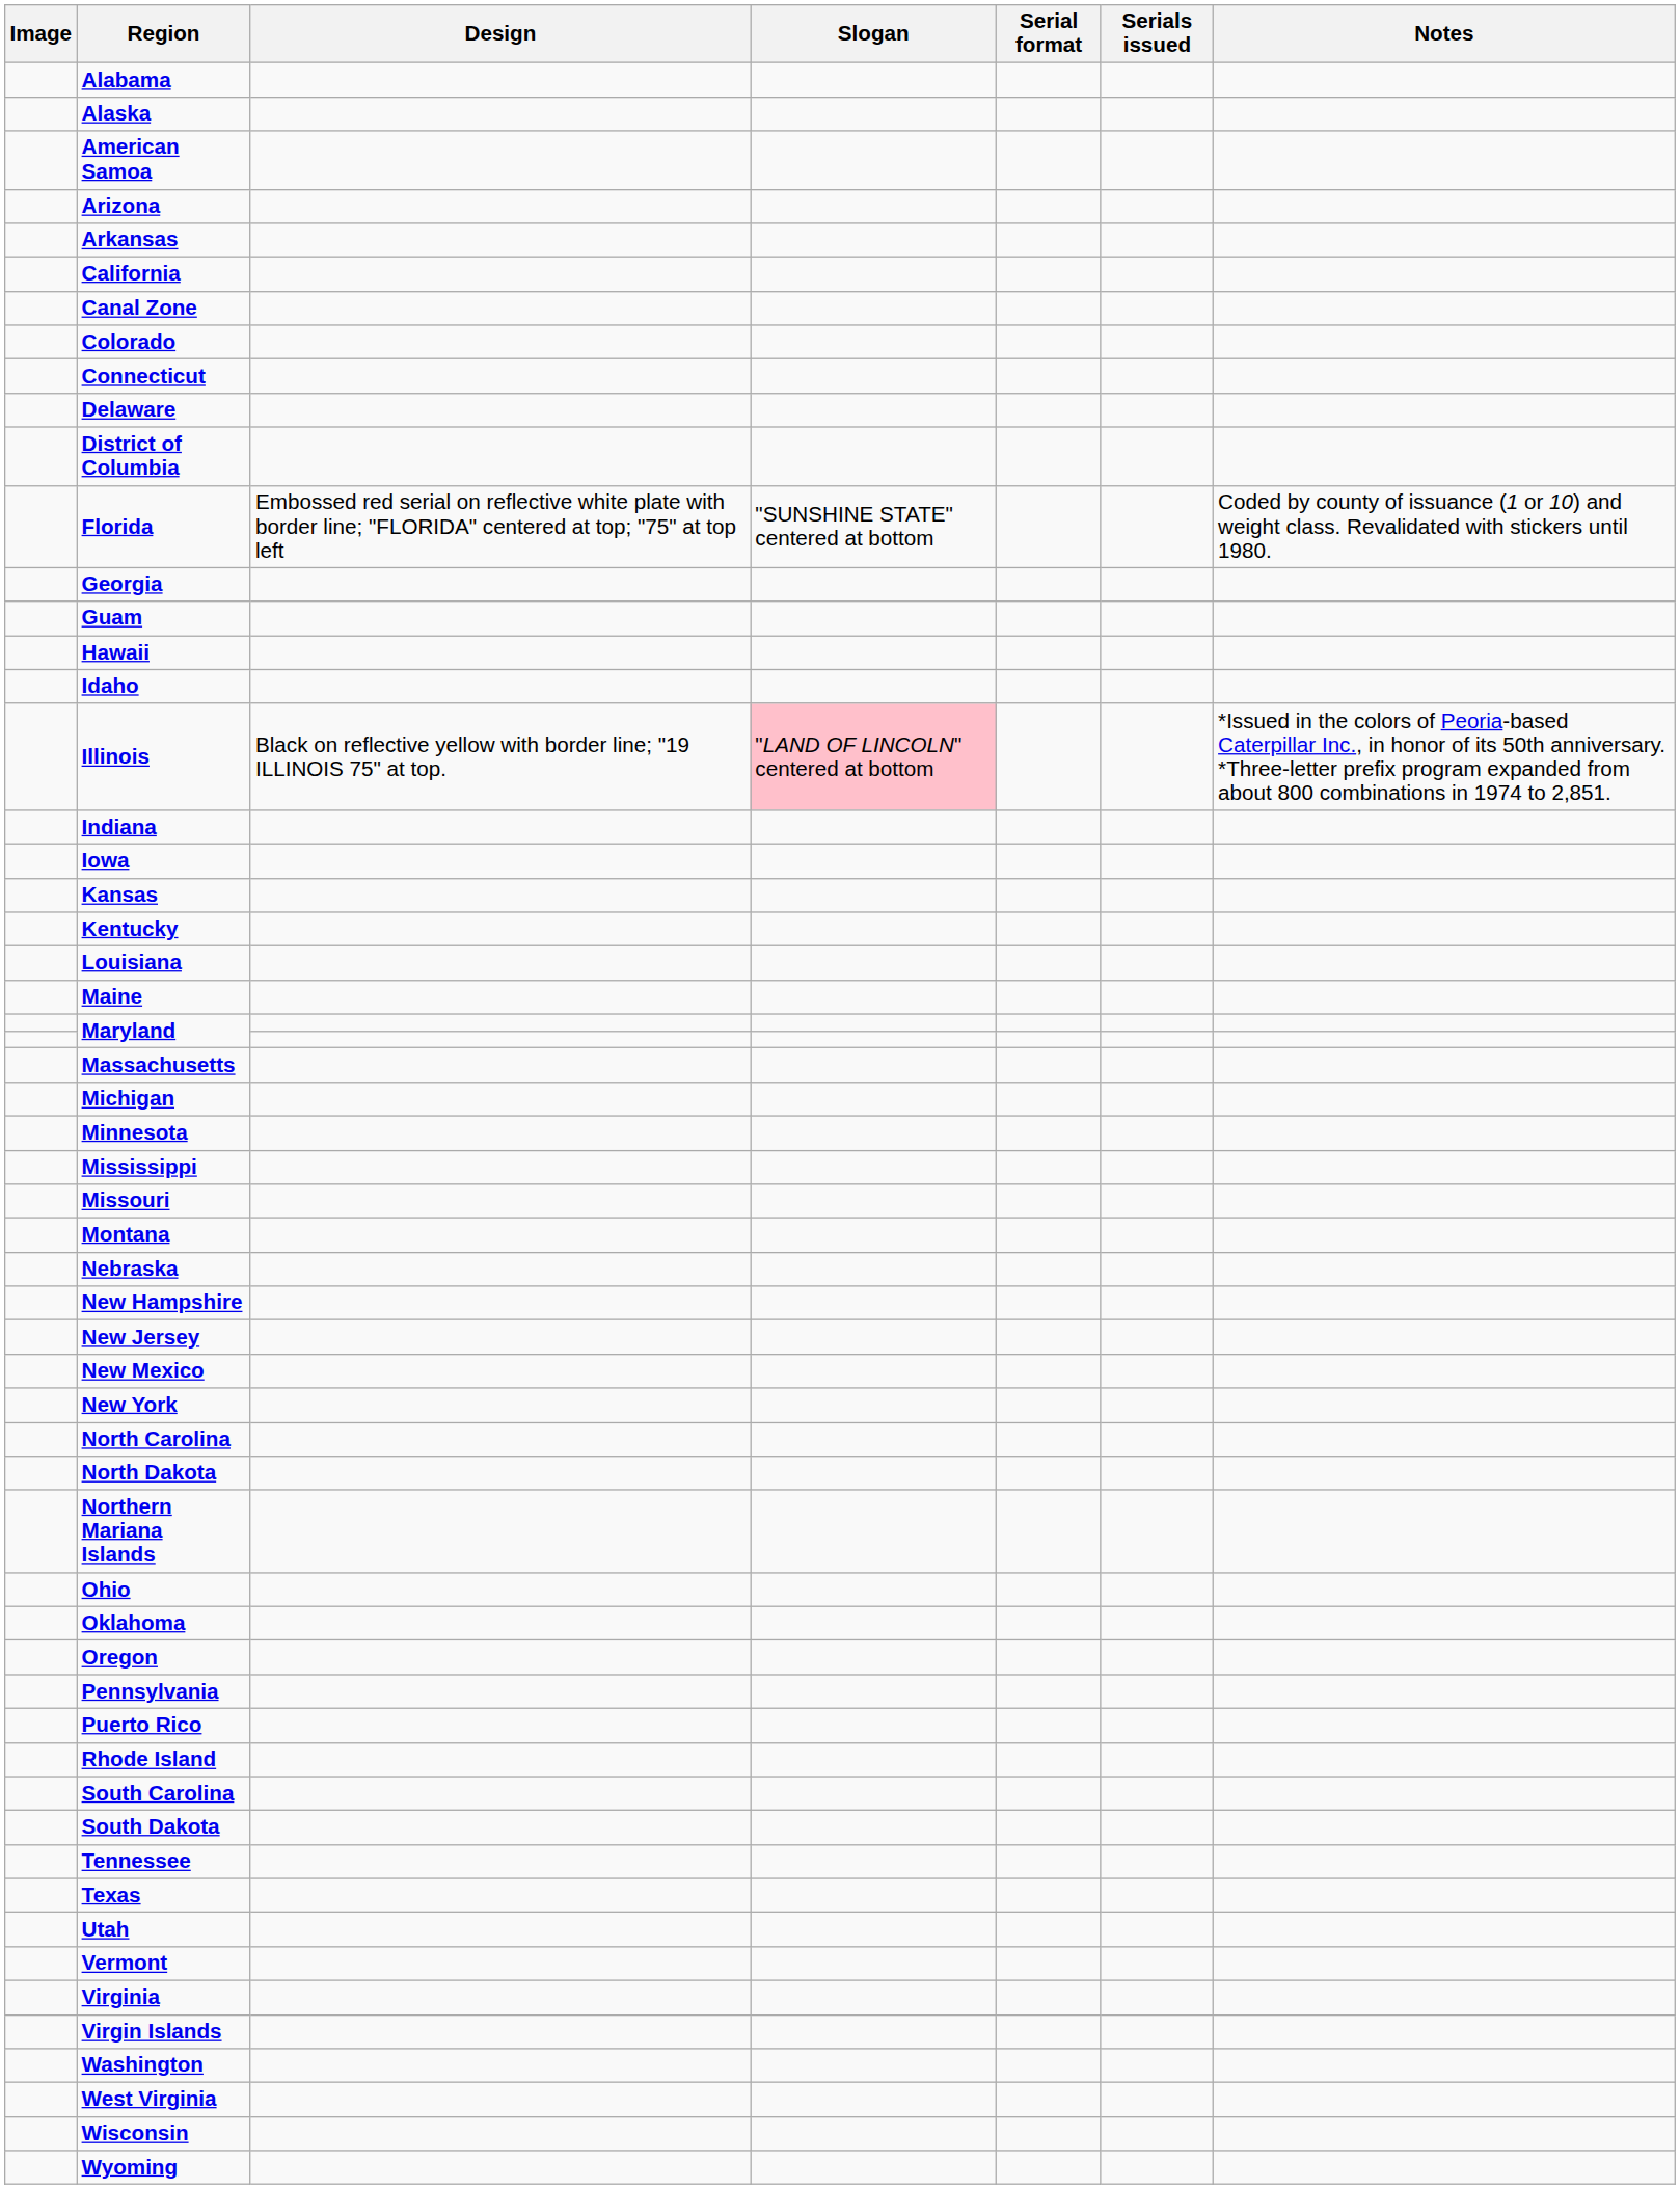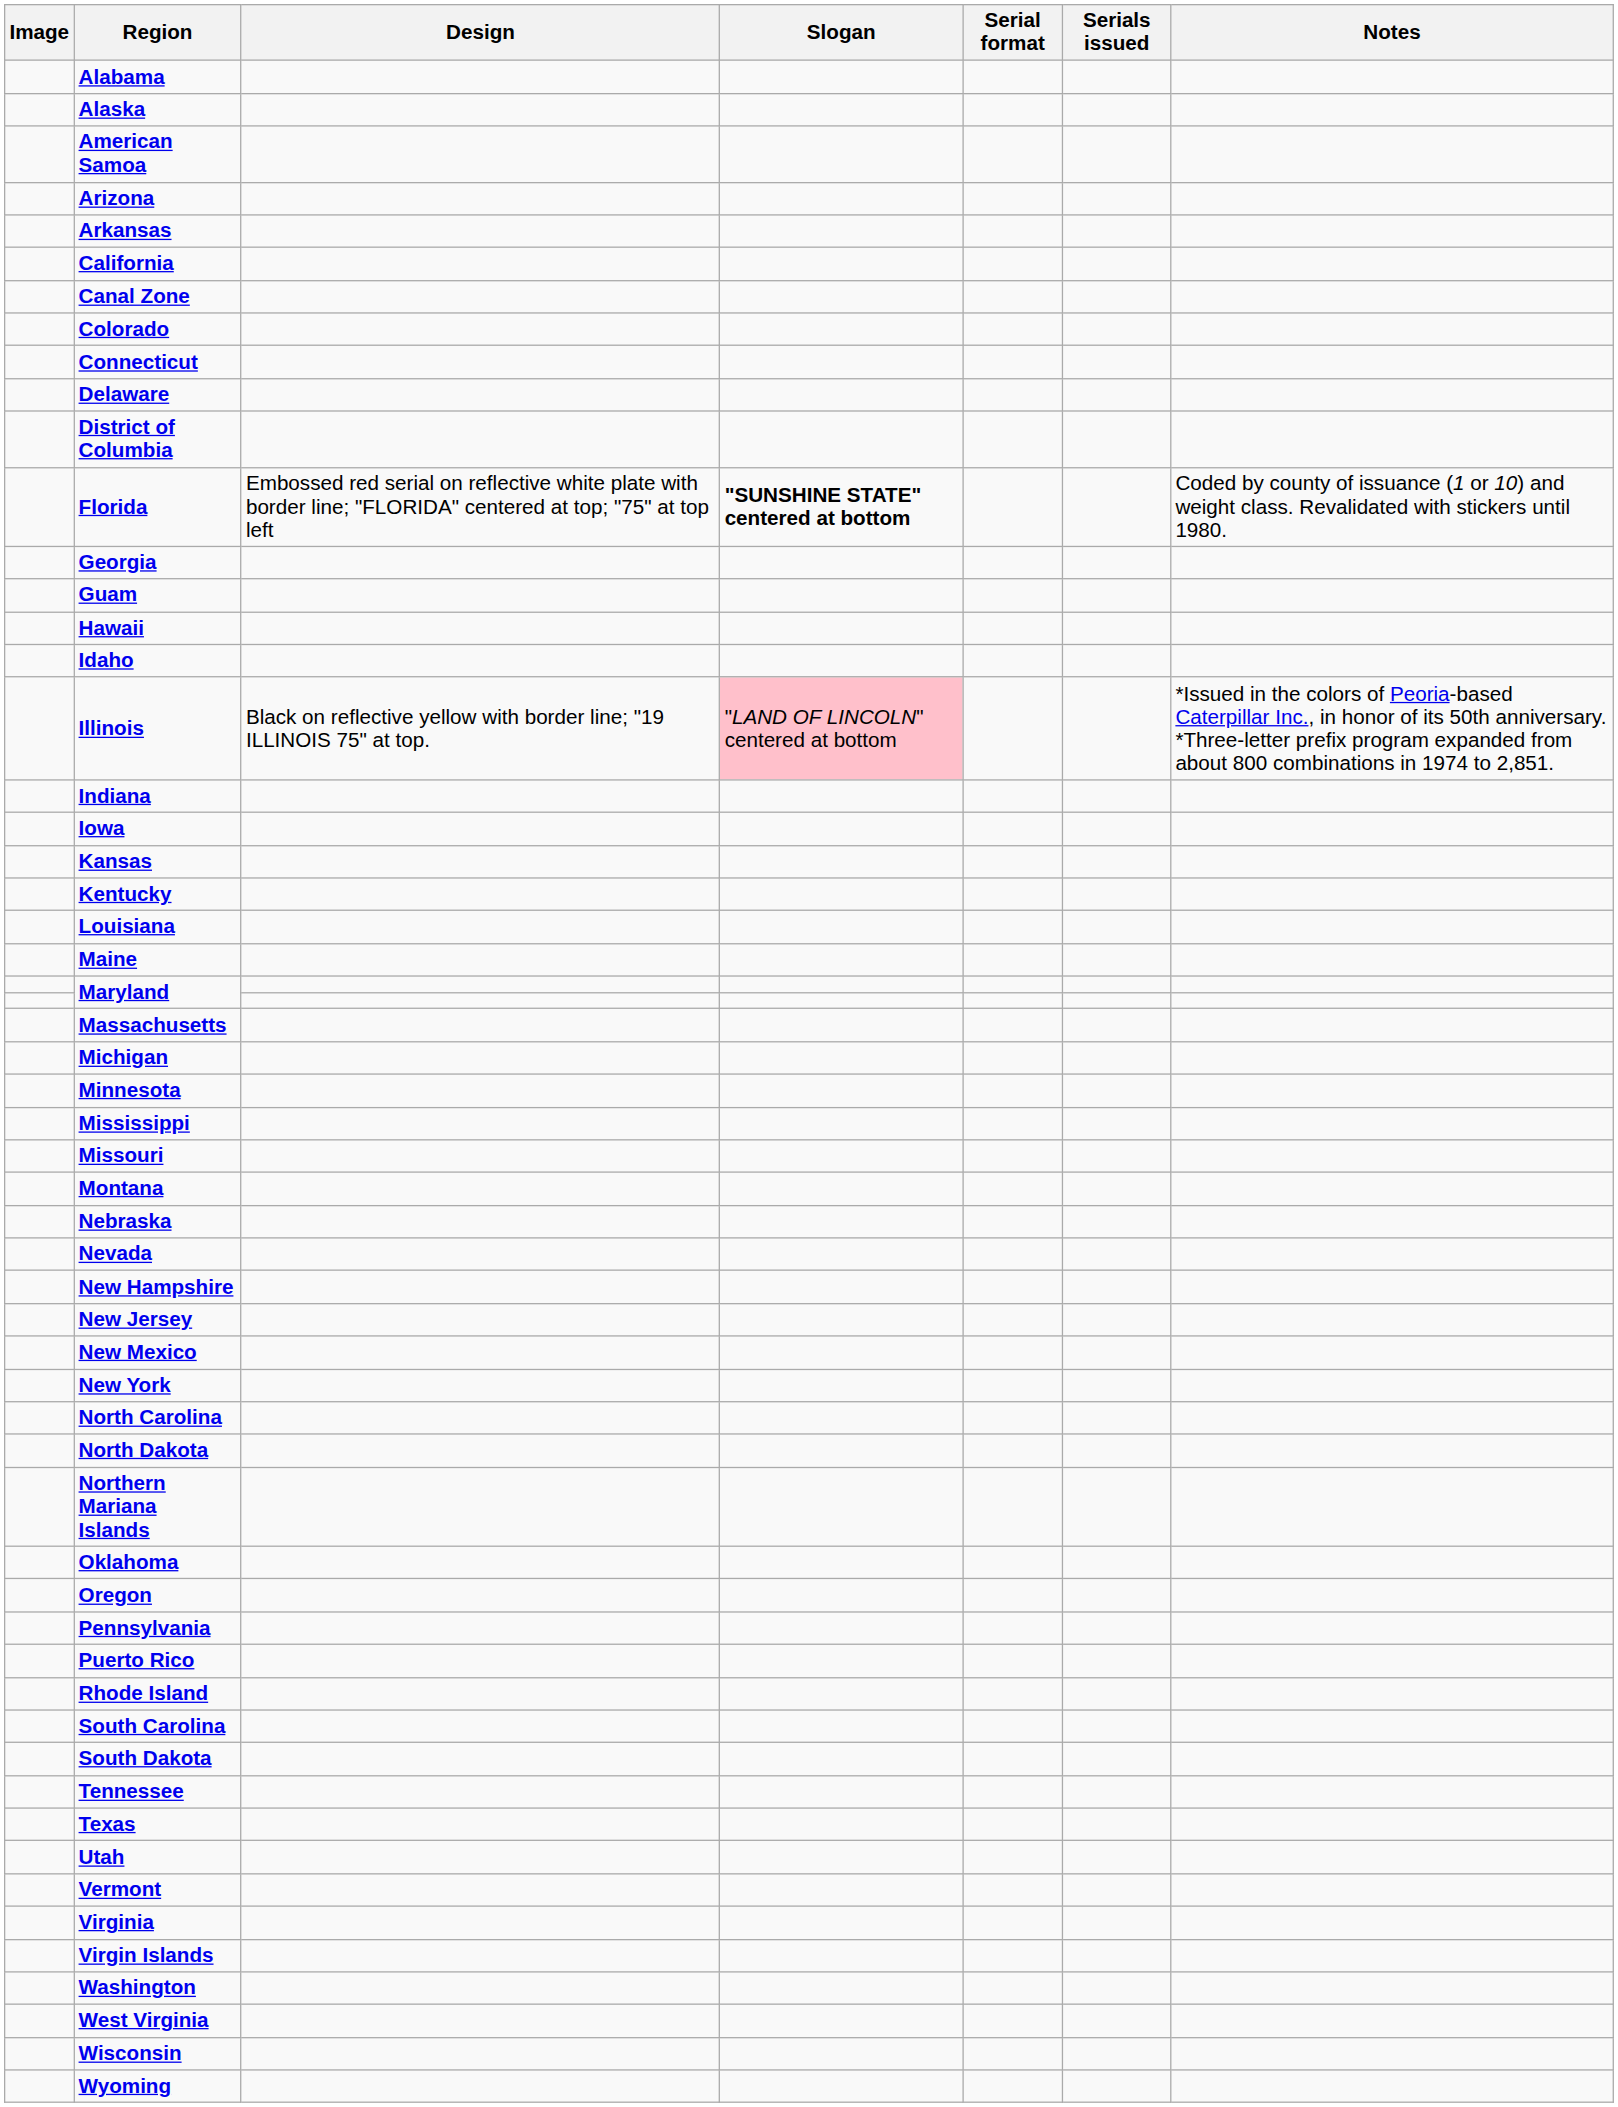 <table class="wikitable">
 <tr>
 <th>Image</th>
 <th>Region</th>
 <th>Design</th>
 <th>Slogan</th>
 <th>Serial format</th>
 <th>Serials issued</th>
 <th>Notes</th>
 </tr>
 <tr>
 <td></td>
 <td><strong><a href='#'>Alabama</a></strong></td>
 <td></td>
 <td></td>
 <td></td>
 <td></td>
 <td></td>
 </tr>
 <tr>
 <td></td>
 <td><strong><a href='#'>Alaska</a></strong></td>
 <td></td>
 <td></td>
 <td></td>
 <td></td>
 <td></td>
 </tr>
 <tr>
 <td></td>
 <td><strong><a href='#'>American Samoa</a></strong></td>
 <td></td>
 <td></td>
 <td></td>
 <td></td>
 <td></td>
 </tr>
 <tr>
 <td></td>
 <td><strong><a href='#'>Arizona</a></strong></td>
 <td></td>
 <td></td>
 <td></td>
 <td></td>
 <td></td>
 </tr>
 <tr>
 <td></td>
 <td><strong><a href='#'>Arkansas</a></strong></td>
 <td></td>
 <td></td>
 <td></td>
 <td></td>
 <td></td>
 </tr>
 <tr>
 <td></td>
 <td><strong><a href='#'>California</a></strong></td>
 <td></td>
 <td></td>
 <td></td>
 <td></td>
 <td></td>
 </tr>
 <tr>
 <td></td>
 <td><strong><a href='#'>Canal Zone</a></strong></td>
 <td></td>
 <td></td>
 <td></td>
 <td></td>
 <td></td>
 </tr>
 <tr>
 <td></td>
 <td><strong><a href='#'>Colorado</a></strong></td>
 <td></td>
 <td></td>
 <td></td>
 <td></td>
 <td></td>
 </tr>
 <tr>
 <td></td>
 <td><strong><a href='#'>Connecticut</a></strong></td>
 <td></td>
 <td></td>
 <td></td>
 <td></td>
 <td></td>
 </tr>
 <tr>
 <td></td>
 <td><strong><a href='#'>Delaware</a></strong></td>
 <td></td>
 <td></td>
 <td></td>
 <td></td>
 <td></td>
 </tr>
 <tr>
 <td></td>
 <td><strong><a href='#'>District of<br>Columbia</a></strong></td>
 <td></td>
 <td></td>
 <td></td>
 <td></td>
 <td></td>
 </tr>
 <tr>
 <td></td>
 <td><strong><a href='#'>Florida</a></strong></td>
 <td>Embossed red serial on reflective white plate with border line; "FLORIDA" centered at top; "75" at top left</td>
-<td>"SUNSHINE STATE" centered at bottom</td>
+<td><strong>"SUNSHINE STATE" centered at bottom</strong></td>
 <td></td>
 <td></td>
 <td>Coded by county of issuance (<em>1</em> or <em>10</em>) and weight class. Revalidated with stickers until 1980.</td>
 </tr>
 <tr>
 <td></td>
 <td><strong><a href='#'>Georgia</a></strong></td>
 <td></td>
 <td></td>
 <td></td>
 <td></td>
 <td></td>
 </tr>
 <tr>
 <td></td>
 <td><strong><a href='#'>Guam</a></strong></td>
 <td></td>
 <td></td>
 <td></td>
 <td></td>
 <td></td>
 </tr>
 <tr>
 <td></td>
 <td><strong><a href='#'>Hawaii</a></strong></td>
 <td></td>
 <td></td>
 <td></td>
 <td></td>
 <td></td>
 </tr>
 <tr>
 <td></td>
 <td><strong><a href='#'>Idaho</a></strong></td>
 <td></td>
 <td></td>
 <td></td>
 <td></td>
 <td></td>
 </tr>
 <tr>
 <td></td>
 <td><strong><a href='#'>Illinois</a></strong></td>
 <td>Black on reflective yellow with border line; "19 ILLINOIS 75" at top.</td>
 <td style="background: pink;">"<em>LAND OF LINCOLN</em>" centered at bottom</td>
 <td></td>
 <td></td>
 <td>*Issued in the colors of <a href='#'>Peoria</a>-based <a href='#'>Caterpillar Inc.</a>, in honor of its 50th anniversary.<br>*Three-letter prefix program expanded from about 800 combinations in 1974 to 2,851.</td>
 </tr>
 <tr>
 <td></td>
 <td><strong><a href='#'>Indiana</a></strong></td>
 <td></td>
 <td></td>
 <td></td>
 <td></td>
 <td></td>
 </tr>
 <tr>
 <td></td>
 <td><strong><a href='#'>Iowa</a></strong></td>
 <td></td>
 <td></td>
 <td></td>
 <td></td>
 <td></td>
 </tr>
 <tr>
 <td></td>
 <td><strong><a href='#'>Kansas</a></strong></td>
 <td></td>
 <td></td>
 <td></td>
 <td></td>
 <td></td>
 </tr>
 <tr>
 <td></td>
 <td><strong><a href='#'>Kentucky</a></strong></td>
 <td></td>
 <td></td>
 <td></td>
 <td></td>
 <td></td>
 </tr>
 <tr>
 <td></td>
 <td><strong><a href='#'>Louisiana</a></strong></td>
 <td></td>
 <td></td>
 <td></td>
 <td></td>
 <td></td>
 </tr>
 <tr>
 <td></td>
 <td><strong><a href='#'>Maine</a></strong></td>
 <td></td>
 <td></td>
 <td></td>
 <td></td>
 <td></td>
 </tr>
 <tr>
 <td></td>
 <td rowspan=2><strong><a href='#'>Maryland</a></strong></td>
 <td></td>
 <td></td>
 <td></td>
 <td></td>
 <td></td>
 </tr>
 <tr>
 <td></td>
 <td></td>
 <td></td>
 <td></td>
 <td></td>
 <td></td>
 </tr>
 <tr>
 <td></td>
 <td><strong><a href='#'>Massachusetts</a></strong></td>
 <td></td>
 <td></td>
 <td></td>
 <td></td>
 <td></td>
 </tr>
 <tr>
 <td></td>
 <td><strong><a href='#'>Michigan</a></strong></td>
 <td></td>
 <td></td>
 <td></td>
 <td></td>
 <td></td>
 </tr>
 <tr>
 <td></td>
 <td><strong><a href='#'>Minnesota</a></strong></td>
 <td></td>
 <td></td>
 <td></td>
 <td></td>
 <td></td>
 </tr>
 <tr>
 <td></td>
 <td><strong><a href='#'>Mississippi</a></strong></td>
 <td></td>
 <td></td>
 <td></td>
 <td></td>
 <td></td>
 </tr>
 <tr>
 <td></td>
 <td><strong><a href='#'>Missouri</a></strong></td>
 <td></td>
 <td></td>
 <td></td>
 <td></td>
 <td></td>
 </tr>
 <tr>
 <td></td>
 <td><strong><a href='#'>Montana</a></strong></td>
 <td></td>
 <td></td>
 <td></td>
 <td></td>
 <td></td>
 </tr>
 <tr>
 <td></td>
 <td><strong><a href='#'>Nebraska</a></strong></td>
 <td></td>
 <td></td>
 <td></td>
 <td></td>
 <td></td>
 </tr>
 <tr>
 <td></td>
+<td><strong><a href='#'>Nevada</a></strong></td>
+<td></td>
+<td></td>
+<td></td>
+<td></td>
+<td></td>
+</tr>
+<tr>
+<td></td>
 <td><strong><a href='#'>New Hampshire</a></strong></td>
 <td></td>
 <td></td>
 <td></td>
 <td></td>
 <td></td>
 </tr>
 <tr>
 <td></td>
 <td><strong><a href='#'>New Jersey</a></strong></td>
 <td></td>
 <td></td>
 <td></td>
 <td></td>
 <td></td>
 </tr>
 <tr>
 <td></td>
 <td><strong><a href='#'>New Mexico</a></strong></td>
 <td></td>
 <td></td>
 <td></td>
 <td></td>
 <td></td>
 </tr>
 <tr>
 <td></td>
 <td><strong><a href='#'>New York</a></strong></td>
 <td></td>
 <td></td>
 <td></td>
 <td></td>
 <td></td>
 </tr>
 <tr>
 <td></td>
 <td><strong><a href='#'>North Carolina</a></strong></td>
 <td></td>
 <td></td>
 <td></td>
 <td></td>
 <td></td>
 </tr>
 <tr>
 <td></td>
 <td><strong><a href='#'>North Dakota</a></strong></td>
 <td></td>
 <td></td>
 <td></td>
 <td></td>
 <td></td>
 </tr>
 <tr>
 <td></td>
 <td><strong><a href='#'>Northern Mariana<br> Islands</a></strong></td>
-<td></td>
-<td></td>
-<td></td>
-<td></td>
-<td></td>
-</tr>
-<tr>
-<td></td>
-<td><strong><a href='#'>Ohio</a></strong></td>
 <td></td>
 <td></td>
 <td></td>
 <td></td>
 <td></td>
 </tr>
 <tr>
 <td></td>
 <td><strong><a href='#'>Oklahoma</a></strong></td>
 <td></td>
 <td></td>
 <td></td>
 <td></td>
 <td></td>
 </tr>
 <tr>
 <td></td>
 <td><strong><a href='#'>Oregon</a></strong></td>
 <td></td>
 <td></td>
 <td></td>
 <td></td>
 <td></td>
 </tr>
 <tr>
 <td></td>
 <td><strong><a href='#'>Pennsylvania</a></strong></td>
 <td></td>
 <td></td>
 <td></td>
 <td></td>
 <td></td>
 </tr>
 <tr>
 <td></td>
 <td><strong><a href='#'>Puerto Rico</a></strong></td>
 <td></td>
 <td></td>
 <td></td>
 <td></td>
 <td></td>
 </tr>
 <tr>
 <td></td>
 <td><strong><a href='#'>Rhode Island</a></strong></td>
 <td></td>
 <td></td>
 <td></td>
 <td></td>
 <td></td>
 </tr>
 <tr>
 <td></td>
 <td><strong><a href='#'>South Carolina</a></strong></td>
 <td></td>
 <td></td>
 <td></td>
 <td></td>
 <td></td>
 </tr>
 <tr>
 <td></td>
 <td><strong><a href='#'>South Dakota</a></strong></td>
 <td></td>
 <td></td>
 <td></td>
 <td></td>
 <td></td>
 </tr>
 <tr>
 <td></td>
 <td><strong><a href='#'>Tennessee</a></strong></td>
 <td></td>
 <td></td>
 <td></td>
 <td></td>
 <td></td>
 </tr>
 <tr>
 <td></td>
 <td><strong><a href='#'>Texas</a></strong></td>
 <td></td>
 <td></td>
 <td></td>
 <td></td>
 <td></td>
 </tr>
 <tr>
 <td></td>
 <td><strong><a href='#'>Utah</a></strong></td>
 <td></td>
 <td></td>
 <td></td>
 <td></td>
 <td></td>
 </tr>
 <tr>
 <td></td>
 <td><strong><a href='#'>Vermont</a></strong></td>
 <td></td>
 <td></td>
 <td></td>
 <td></td>
 <td></td>
 </tr>
 <tr>
 <td></td>
 <td><strong><a href='#'>Virginia</a></strong></td>
 <td></td>
 <td></td>
 <td></td>
 <td></td>
 <td></td>
 </tr>
 <tr>
 <td></td>
 <td><strong><a href='#'>Virgin Islands</a></strong></td>
 <td></td>
 <td></td>
 <td></td>
 <td></td>
 <td></td>
 </tr>
 <tr>
 <td></td>
 <td><strong><a href='#'>Washington</a></strong></td>
 <td></td>
 <td></td>
 <td></td>
 <td></td>
 <td></td>
 </tr>
 <tr>
 <td></td>
 <td><strong><a href='#'>West Virginia</a></strong></td>
 <td></td>
 <td></td>
 <td></td>
 <td></td>
 <td></td>
 </tr>
 <tr>
 <td></td>
 <td><strong><a href='#'>Wisconsin</a></strong></td>
 <td></td>
 <td></td>
 <td></td>
 <td></td>
 <td></td>
 </tr>
 <tr>
 <td></td>
 <td><strong><a href='#'>Wyoming</a></strong></td>
 <td></td>
 <td></td>
 <td></td>
 <td></td>
 <td></td>
 </tr>
 </table>
